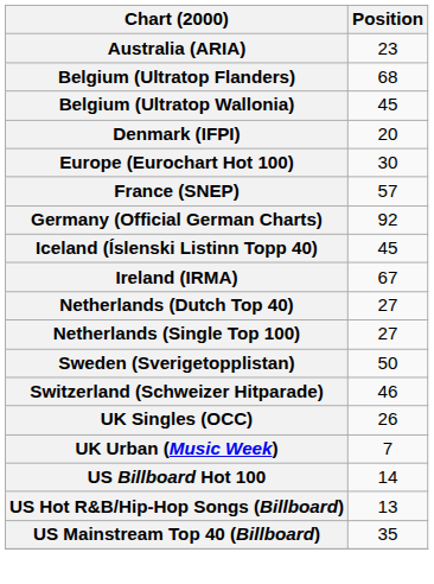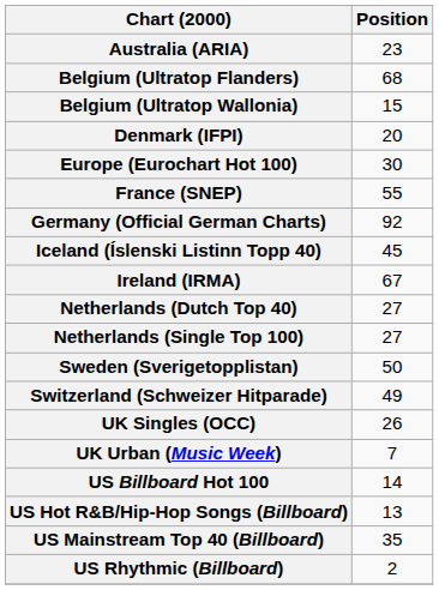 <table class="wikitable sortable plainrowheaders" style="text-align:center">
 <tr>
 <th>Chart (2000)</th>
 <th>Position</th>
 </tr>
 <tr>
 <th scope="row">Australia (ARIA)</th>
 <td>23</td>
 </tr>
 <tr>
 <th scope="row">Belgium (Ultratop Flanders)</th>
 <td>68</td>
 </tr>
 <tr>
 <th scope="row">Belgium (Ultratop Wallonia)</th>
-<td>45</td>
+<td>15</td>
 </tr>
 <tr>
 <th scope="row">Denmark (IFPI)</th>
 <td>20</td>
 </tr>
 <tr>
 <th scope="row">Europe (Eurochart Hot 100)</th>
 <td>30</td>
 </tr>
 <tr>
 <th scope="row">France (SNEP)</th>
-<td>57</td>
+<td>55</td>
 </tr>
 <tr>
 <th scope="row">Germany (Official German Charts)</th>
 <td>92</td>
 </tr>
 <tr>
 <th scope="row">Iceland (Íslenski Listinn Topp 40)</th>
 <td>45</td>
 </tr>
 <tr>
 <th scope="row">Ireland (IRMA)</th>
 <td>67</td>
 </tr>
 <tr>
 <th scope="row">Netherlands (Dutch Top 40)</th>
 <td>27</td>
 </tr>
 <tr>
 <th scope="row">Netherlands (Single Top 100)</th>
 <td>27</td>
 </tr>
 <tr>
 <th scope="row">Sweden (Sverigetopplistan)</th>
 <td>50</td>
 </tr>
 <tr>
 <th scope="row">Switzerland (Schweizer Hitparade)</th>
-<td>46</td>
+<td>49</td>
 </tr>
 <tr>
 <th scope="row">UK Singles (OCC)</th>
 <td>26</td>
 </tr>
 <tr>
 <th scope="row">UK Urban (<em><a href='#'>Music Week</a></em>)</th>
 <td>7</td>
 </tr>
 <tr>
 <th scope="row">US <em>Billboard</em> Hot 100</th>
 <td>14</td>
 </tr>
 <tr>
 <th scope="row">US Hot R&B/Hip-Hop Songs (<em>Billboard</em>)</th>
 <td>13</td>
 </tr>
 <tr>
 <th scope="row">US Mainstream Top 40 (<em>Billboard</em>)</th>
 <td>35</td>
 </tr>
 <tr>
+<th scope="row">US Rhythmic (<em>Billboard</em>)</th>
+<td>2</td>
+</tr>
+<tr>
 </tr>
 </table>
